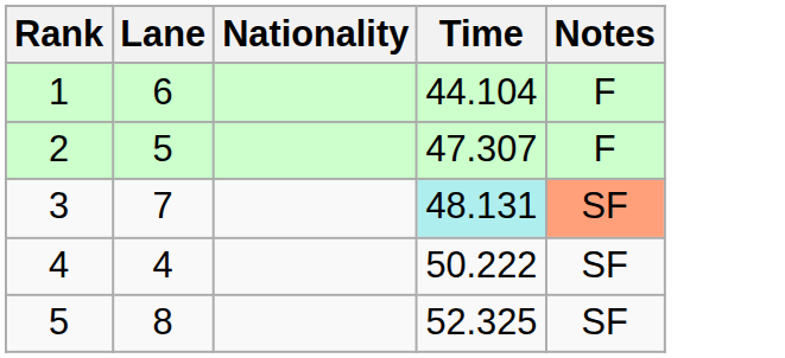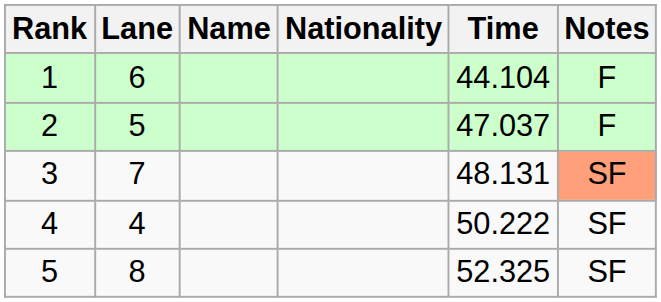 <table class="wikitable sortable" style="text-align:center">
 <tr>
 <th>Rank</th>
 <th>Lane</th>
+<th>Name</th>
 <th>Nationality</th>
 <th>Time</th>
 <th>Notes</th>
 </tr>
 <tr bgcolor=ccffcc>
 <td>1</td>
 <td>6</td>
 <td align=left></td>
+<td align=left></td>
 <td>44.104</td>
 <td>F</td>
 </tr>
 <tr bgcolor=ccffcc>
 <td>2</td>
 <td>5</td>
 <td align=left></td>
-<td>47.307</td>
+<td align=left></td>
+<td>47.037</td>
 <td>F</td>
 </tr>
 <tr>
 <td>3</td>
 <td>7</td>
 <td align=left></td>
-<td style="background: paleturquoise;">48.131</td>
+<td align=left></td>
+<td>48.131</td>
 <td style="background: lightsalmon;">SF</td>
 </tr>
 <tr>
 <td>4</td>
 <td>4</td>
+<td align=left></td>
 <td align=left></td>
 <td>50.222</td>
 <td>SF</td>
 </tr>
 <tr>
 <td>5</td>
 <td>8</td>
 <td align=left></td>
+<td align=left></td>
 <td>52.325</td>
 <td>SF</td>
 </tr>
 </table>
